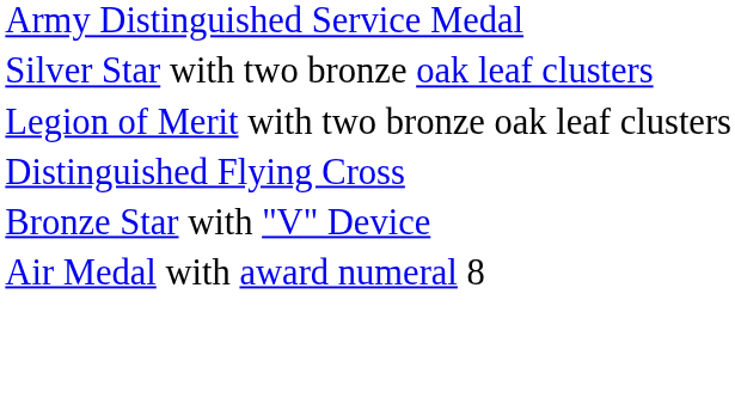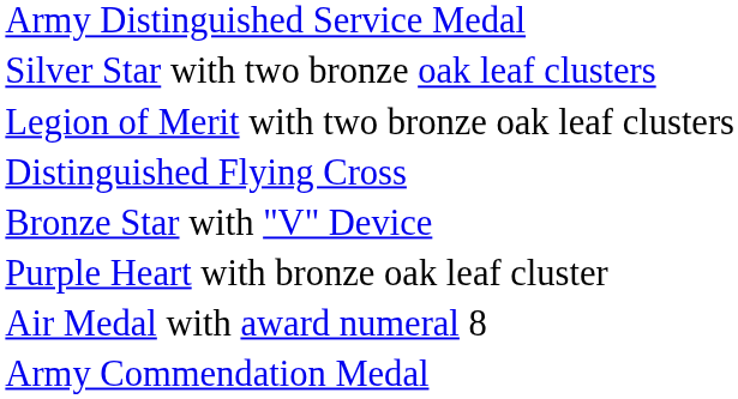 <table>
 <tr>
 <td></td>
 <td><a href='#'>Army Distinguished Service Medal</a></td>
 </tr>
 <tr>
 <td></td>
 <td><a href='#'>Silver Star</a> with two bronze <a href='#'>oak leaf clusters</a></td>
 </tr>
 <tr>
 <td></td>
 <td><a href='#'>Legion of Merit</a> with two bronze oak leaf clusters</td>
 </tr>
 <tr>
 <td></td>
 <td><a href='#'>Distinguished Flying Cross</a></td>
 </tr>
 <tr>
 <td></td>
 <td><a href='#'>Bronze Star</a> with <a href='#'>"V" Device</a></td>
 </tr>
 <tr>
+<td></td>
+<td><a href='#'>Purple Heart</a> with bronze oak leaf cluster</td>
+</tr>
+<tr>
 <td><span></span></td>
 <td><a href='#'>Air Medal</a> with <a href='#'>award numeral</a> 8</td>
 </tr>
+<tr>
+<td></td>
+<td><a href='#'>Army Commendation Medal</a></td>
+</tr>
 </table>
